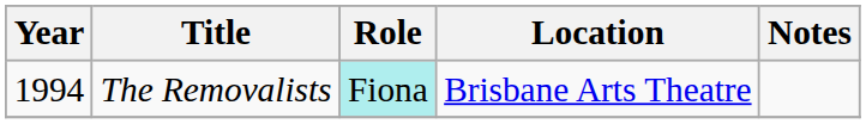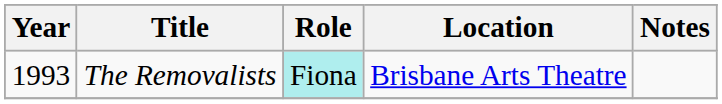 <table class="wikitable sortable">
 <tr>
 <th>Year</th>
 <th>Title</th>
 <th>Role</th>
 <th>Location</th>
 <th class="unsortable">Notes</th>
 </tr>
 <tr>
-<td>1994</td>
+<td>1993</td>
 <td><em>The Removalists</em></td>
 <td style="background: paleturquoise;">Fiona</td>
 <td><a href='#'>Brisbane Arts Theatre</a></td>
 <td></td>
 </tr>
 <tr>
 </tr>
 </table>
